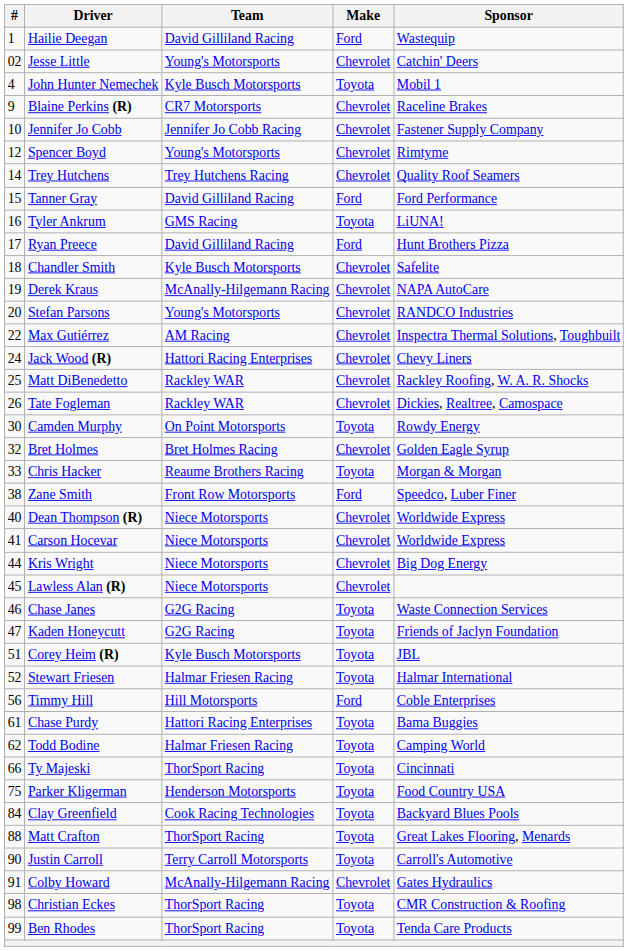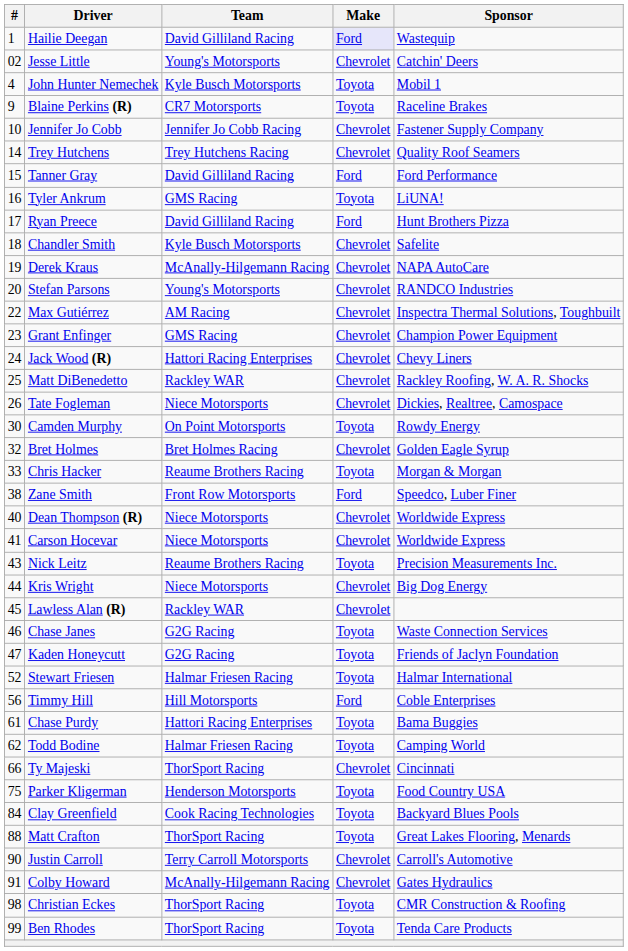 <table class="wikitable" style="font-size:95%">
 <tr>
 <th>#</th>
 <th>Driver</th>
 <th>Team</th>
 <th>Make</th>
 <th>Sponsor</th>
 </tr>
 <tr>
 <td>1</td>
 <td><a href='#'>Hailie Deegan</a></td>
 <td><a href='#'>David Gilliland Racing</a></td>
-<td><a href='#'>Ford</a></td>
+<td style="background: lavender;"><a href='#'>Ford</a></td>
 <td><a href='#'>Wastequip</a></td>
 </tr>
 <tr>
 <td>02</td>
 <td><a href='#'>Jesse Little</a></td>
 <td><a href='#'>Young's Motorsports</a></td>
 <td><a href='#'>Chevrolet</a></td>
 <td><a href='#'>Catchin' Deers</a></td>
 </tr>
 <tr>
 <td>4</td>
 <td nowrap><a href='#'>John Hunter Nemechek</a></td>
 <td><a href='#'>Kyle Busch Motorsports</a></td>
 <td><a href='#'>Toyota</a></td>
 <td><a href='#'>Mobil 1</a></td>
 </tr>
 <tr>
 <td>9</td>
 <td><a href='#'>Blaine Perkins</a> <strong>(R)</strong></td>
 <td><a href='#'>CR7 Motorsports</a></td>
-<td><a href='#'>Chevrolet</a></td>
+<td><a href='#'>Toyota</a></td>
 <td><a href='#'>Raceline Brakes</a></td>
 </tr>
 <tr>
 <td>10</td>
 <td><a href='#'>Jennifer Jo Cobb</a></td>
 <td><a href='#'>Jennifer Jo Cobb Racing</a></td>
 <td><a href='#'>Chevrolet</a></td>
 <td><a href='#'>Fastener Supply Company</a></td>
-</tr>
-<tr>
-<td>12</td>
-<td><a href='#'>Spencer Boyd</a></td>
-<td><a href='#'>Young's Motorsports</a></td>
-<td><a href='#'>Chevrolet</a></td>
-<td><a href='#'>Rimtyme</a></td>
 </tr>
 <tr>
 <td>14</td>
 <td><a href='#'>Trey Hutchens</a></td>
 <td><a href='#'>Trey Hutchens Racing</a></td>
 <td><a href='#'>Chevrolet</a></td>
 <td><a href='#'>Quality Roof Seamers</a></td>
 </tr>
 <tr>
 <td>15</td>
 <td><a href='#'>Tanner Gray</a></td>
 <td><a href='#'>David Gilliland Racing</a></td>
 <td><a href='#'>Ford</a></td>
 <td><a href='#'>Ford Performance</a></td>
 </tr>
 <tr>
 <td>16</td>
 <td><a href='#'>Tyler Ankrum</a></td>
 <td><a href='#'>GMS Racing</a></td>
 <td><a href='#'>Toyota</a></td>
 <td><a href='#'>LiUNA!</a></td>
 </tr>
 <tr>
 <td>17</td>
 <td><a href='#'>Ryan Preece</a></td>
 <td><a href='#'>David Gilliland Racing</a></td>
 <td><a href='#'>Ford</a></td>
 <td><a href='#'>Hunt Brothers Pizza</a></td>
 </tr>
 <tr>
 <td>18</td>
 <td><a href='#'>Chandler Smith</a></td>
 <td><a href='#'>Kyle Busch Motorsports</a></td>
 <td><a href='#'>Chevrolet</a></td>
 <td><a href='#'>Safelite</a></td>
 </tr>
 <tr>
 <td>19</td>
 <td><a href='#'>Derek Kraus</a></td>
 <td nowrap><a href='#'>McAnally-Hilgemann Racing</a></td>
 <td><a href='#'>Chevrolet</a></td>
 <td><a href='#'>NAPA AutoCare</a></td>
 </tr>
 <tr>
 <td>20</td>
 <td><a href='#'>Stefan Parsons</a></td>
 <td><a href='#'>Young's Motorsports</a></td>
 <td><a href='#'>Chevrolet</a></td>
 <td><a href='#'>RANDCO Industries</a></td>
 </tr>
 <tr>
 <td>22</td>
 <td><a href='#'>Max Gutiérrez</a></td>
 <td><a href='#'>AM Racing</a></td>
 <td><a href='#'>Chevrolet</a></td>
 <td nowrap><a href='#'>Inspectra Thermal Solutions</a>, <a href='#'>Toughbuilt</a></td>
 </tr>
 <tr>
+<td>23</td>
+<td><a href='#'>Grant Enfinger</a></td>
+<td><a href='#'>GMS Racing</a></td>
+<td><a href='#'>Chevrolet</a></td>
+<td><a href='#'>Champion Power Equipment</a></td>
+</tr>
+<tr>
 <td>24</td>
 <td><a href='#'>Jack Wood</a> <strong>(R)</strong></td>
 <td><a href='#'>Hattori Racing Enterprises</a></td>
 <td><a href='#'>Chevrolet</a></td>
 <td><a href='#'>Chevy Liners</a></td>
 </tr>
 <tr>
 <td>25</td>
 <td><a href='#'>Matt DiBenedetto</a></td>
 <td><a href='#'>Rackley WAR</a></td>
 <td><a href='#'>Chevrolet</a></td>
 <td><a href='#'>Rackley Roofing</a>, <a href='#'>W. A. R. Shocks</a></td>
 </tr>
 <tr>
 <td>26</td>
 <td><a href='#'>Tate Fogleman</a></td>
-<td><a href='#'>Rackley WAR</a></td>
+<td><a href='#'>Niece Motorsports</a></td>
 <td><a href='#'>Chevrolet</a></td>
 <td><a href='#'>Dickies</a>, <a href='#'>Realtree</a>, <a href='#'>Camospace</a></td>
 </tr>
 <tr>
 <td>30</td>
 <td><a href='#'>Camden Murphy</a></td>
 <td><a href='#'>On Point Motorsports</a></td>
 <td><a href='#'>Toyota</a></td>
 <td><a href='#'>Rowdy Energy</a></td>
 </tr>
 <tr>
 <td>32</td>
 <td><a href='#'>Bret Holmes</a></td>
 <td><a href='#'>Bret Holmes Racing</a></td>
 <td><a href='#'>Chevrolet</a></td>
 <td><a href='#'>Golden Eagle Syrup</a></td>
 </tr>
 <tr>
 <td>33</td>
 <td><a href='#'>Chris Hacker</a></td>
 <td><a href='#'>Reaume Brothers Racing</a></td>
 <td><a href='#'>Toyota</a></td>
 <td><a href='#'>Morgan & Morgan</a></td>
 </tr>
 <tr>
 <td>38</td>
 <td><a href='#'>Zane Smith</a></td>
 <td><a href='#'>Front Row Motorsports</a></td>
 <td><a href='#'>Ford</a></td>
 <td><a href='#'>Speedco</a>, <a href='#'>Luber Finer</a></td>
 </tr>
 <tr>
 <td>40</td>
 <td><a href='#'>Dean Thompson</a> <strong>(R)</strong></td>
 <td><a href='#'>Niece Motorsports</a></td>
 <td><a href='#'>Chevrolet</a></td>
 <td><a href='#'>Worldwide Express</a></td>
 </tr>
 <tr>
 <td>41</td>
 <td><a href='#'>Carson Hocevar</a></td>
 <td><a href='#'>Niece Motorsports</a></td>
 <td><a href='#'>Chevrolet</a></td>
 <td><a href='#'>Worldwide Express</a></td>
 </tr>
 <tr>
+<td>43</td>
+<td><a href='#'>Nick Leitz</a></td>
+<td><a href='#'>Reaume Brothers Racing</a></td>
+<td><a href='#'>Toyota</a></td>
+<td><a href='#'>Precision Measurements Inc.</a></td>
+</tr>
+<tr>
 <td>44</td>
 <td><a href='#'>Kris Wright</a></td>
 <td><a href='#'>Niece Motorsports</a></td>
 <td><a href='#'>Chevrolet</a></td>
 <td><a href='#'>Big Dog Energy</a></td>
 </tr>
 <tr>
 <td>45</td>
 <td><a href='#'>Lawless Alan</a> <strong>(R)</strong></td>
-<td><a href='#'>Niece Motorsports</a></td>
+<td><a href='#'>Rackley WAR</a></td>
 <td><a href='#'>Chevrolet</a></td>
 <td></td>
 </tr>
 <tr>
 <td>46</td>
 <td><a href='#'>Chase Janes</a></td>
 <td><a href='#'>G2G Racing</a></td>
 <td><a href='#'>Toyota</a></td>
 <td><a href='#'>Waste Connection Services</a></td>
 </tr>
 <tr>
 <td>47</td>
 <td><a href='#'>Kaden Honeycutt</a></td>
 <td><a href='#'>G2G Racing</a></td>
 <td><a href='#'>Toyota</a></td>
 <td><a href='#'>Friends of Jaclyn Foundation</a></td>
-</tr>
-<tr>
-<td>51</td>
-<td><a href='#'>Corey Heim</a> <strong>(R)</strong></td>
-<td><a href='#'>Kyle Busch Motorsports</a></td>
-<td><a href='#'>Toyota</a></td>
-<td><a href='#'>JBL</a></td>
 </tr>
 <tr>
 <td>52</td>
 <td><a href='#'>Stewart Friesen</a></td>
 <td><a href='#'>Halmar Friesen Racing</a></td>
 <td><a href='#'>Toyota</a></td>
 <td><a href='#'>Halmar International</a></td>
 </tr>
 <tr>
 <td>56</td>
 <td><a href='#'>Timmy Hill</a></td>
 <td><a href='#'>Hill Motorsports</a></td>
 <td><a href='#'>Ford</a></td>
 <td><a href='#'>Coble Enterprises</a></td>
 </tr>
 <tr>
 <td>61</td>
 <td><a href='#'>Chase Purdy</a></td>
 <td><a href='#'>Hattori Racing Enterprises</a></td>
 <td><a href='#'>Toyota</a></td>
 <td><a href='#'>Bama Buggies</a></td>
 </tr>
 <tr>
 <td>62</td>
 <td><a href='#'>Todd Bodine</a></td>
 <td><a href='#'>Halmar Friesen Racing</a></td>
 <td><a href='#'>Toyota</a></td>
 <td><a href='#'>Camping World</a></td>
 </tr>
 <tr>
 <td>66</td>
 <td><a href='#'>Ty Majeski</a></td>
 <td><a href='#'>ThorSport Racing</a></td>
-<td><a href='#'>Toyota</a></td>
+<td><a href='#'>Chevrolet</a></td>
 <td><a href='#'>Cincinnati</a></td>
 </tr>
 <tr>
 <td>75</td>
 <td><a href='#'>Parker Kligerman</a></td>
 <td><a href='#'>Henderson Motorsports</a></td>
 <td><a href='#'>Toyota</a></td>
 <td><a href='#'>Food Country USA</a></td>
 </tr>
 <tr>
 <td>84</td>
 <td><a href='#'>Clay Greenfield</a></td>
 <td><a href='#'>Cook Racing Technologies</a></td>
 <td><a href='#'>Toyota</a></td>
 <td><a href='#'>Backyard Blues Pools</a></td>
 </tr>
 <tr>
 <td>88</td>
 <td><a href='#'>Matt Crafton</a></td>
 <td><a href='#'>ThorSport Racing</a></td>
 <td><a href='#'>Toyota</a></td>
 <td><a href='#'>Great Lakes Flooring</a>, <a href='#'>Menards</a></td>
 </tr>
 <tr>
 <td>90</td>
 <td><a href='#'>Justin Carroll</a></td>
 <td><a href='#'>Terry Carroll Motorsports</a></td>
-<td><a href='#'>Toyota</a></td>
+<td><a href='#'>Chevrolet</a></td>
 <td><a href='#'>Carroll's Automotive</a></td>
 </tr>
 <tr>
 <td>91</td>
 <td><a href='#'>Colby Howard</a></td>
 <td><a href='#'>McAnally-Hilgemann Racing</a></td>
 <td><a href='#'>Chevrolet</a></td>
 <td><a href='#'>Gates Hydraulics</a></td>
 </tr>
 <tr>
 <td>98</td>
 <td><a href='#'>Christian Eckes</a></td>
 <td><a href='#'>ThorSport Racing</a></td>
 <td><a href='#'>Toyota</a></td>
 <td><a href='#'>CMR Construction & Roofing</a></td>
 </tr>
 <tr>
 <td>99</td>
 <td><a href='#'>Ben Rhodes</a></td>
 <td><a href='#'>ThorSport Racing</a></td>
 <td><a href='#'>Toyota</a></td>
 <td><a href='#'>Tenda Care Products</a></td>
 </tr>
 <tr>
 <th colspan="5"></th>
 </tr>
 </table>
